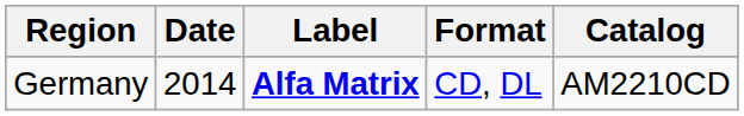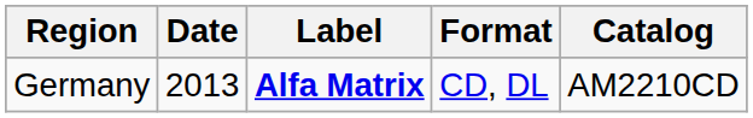 <table class="wikitable">
 <tr>
 <th>Region</th>
 <th>Date</th>
 <th>Label</th>
 <th>Format</th>
 <th>Catalog</th>
 </tr>
 <tr>
 <td>Germany</td>
-<td>2014</td>
+<td>2013</td>
 <td><strong><a href='#'>Alfa Matrix</a></strong></td>
 <td><a href='#'>CD</a>, <a href='#'>DL</a></td>
 <td>AM2210CD</td>
 </tr>
 </table>
